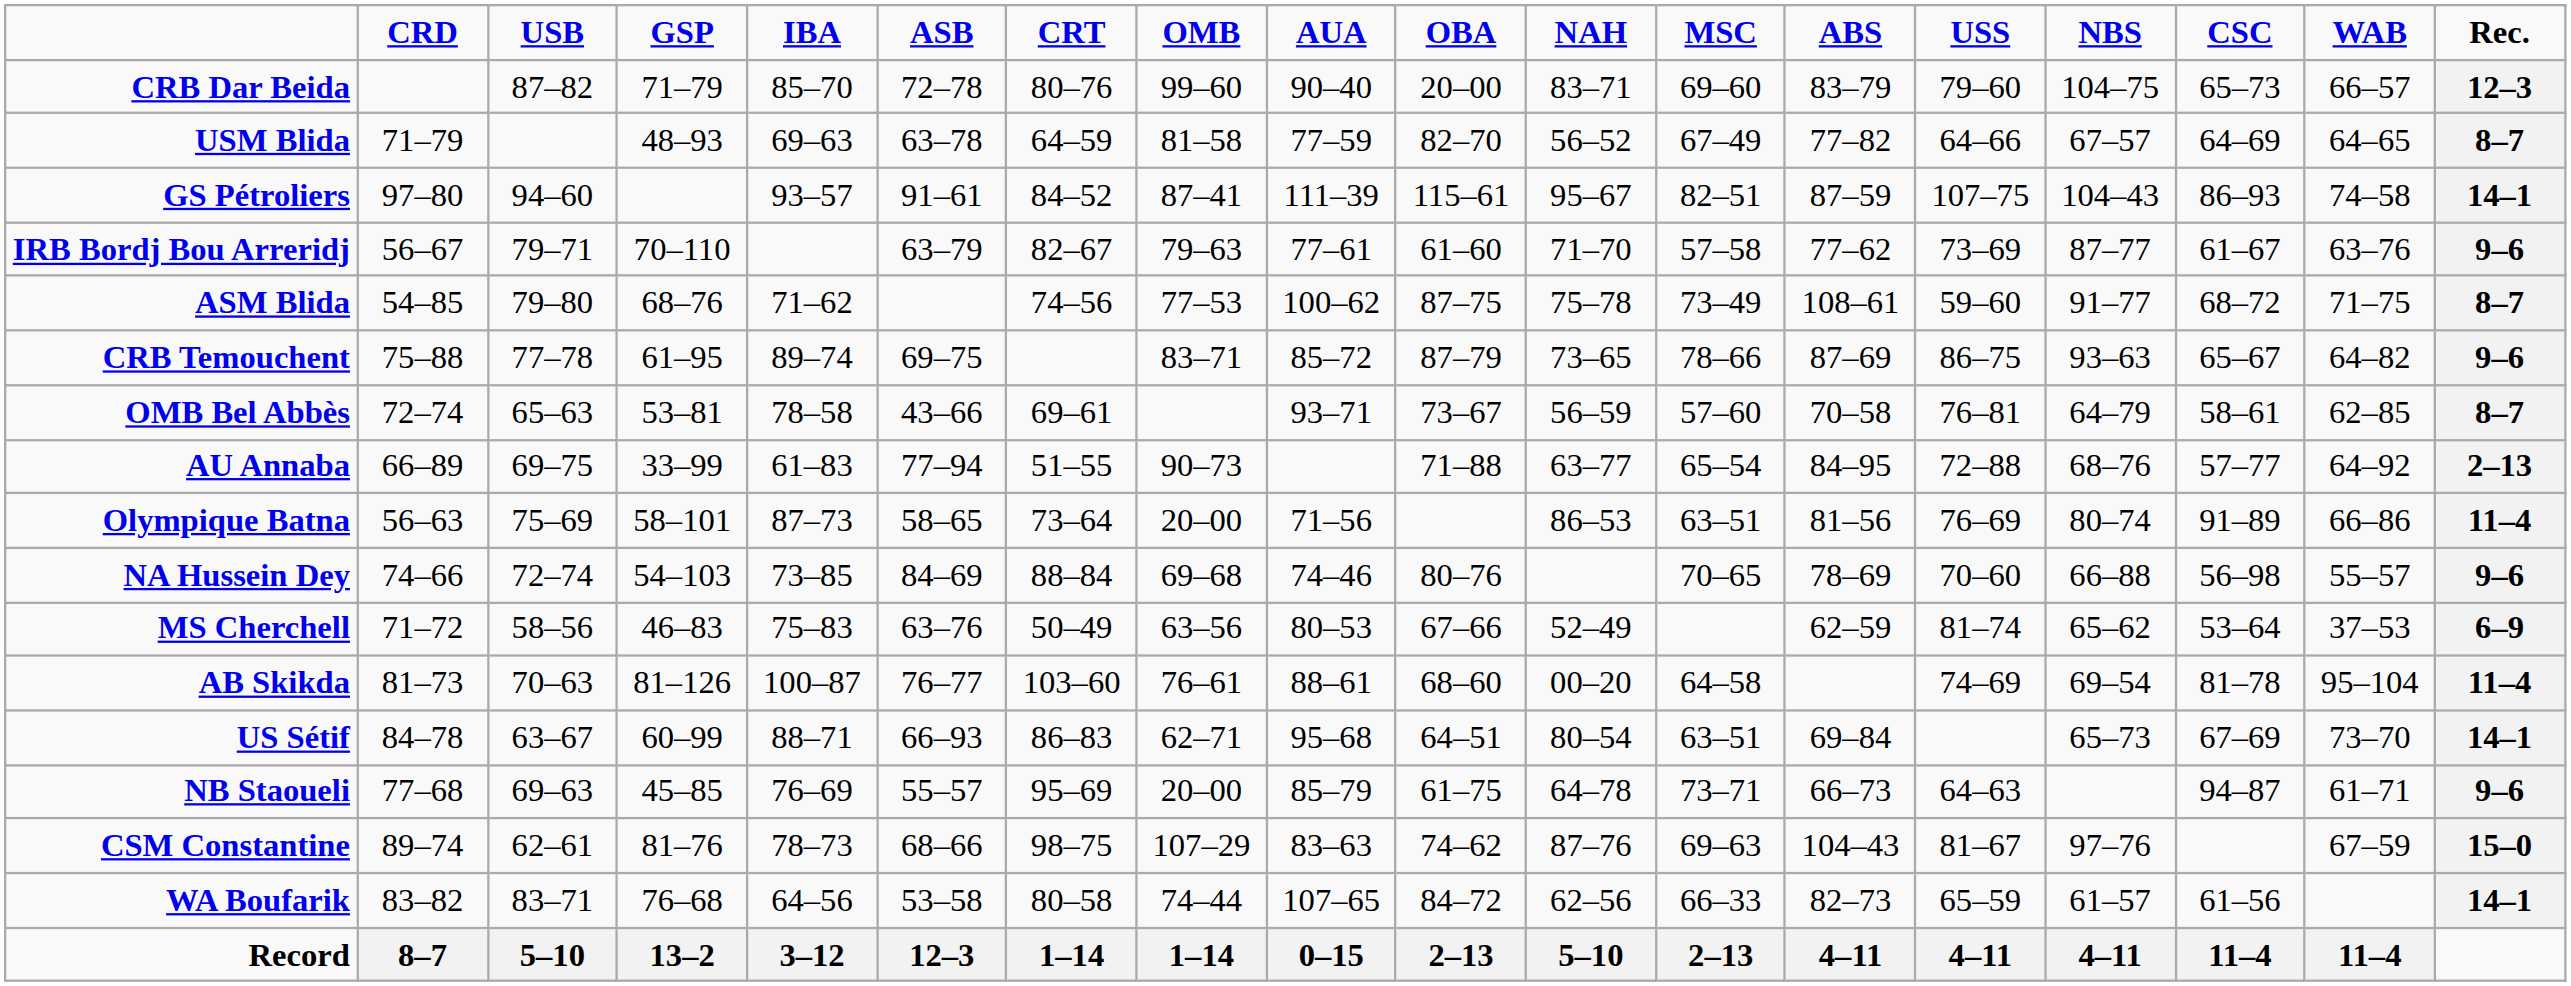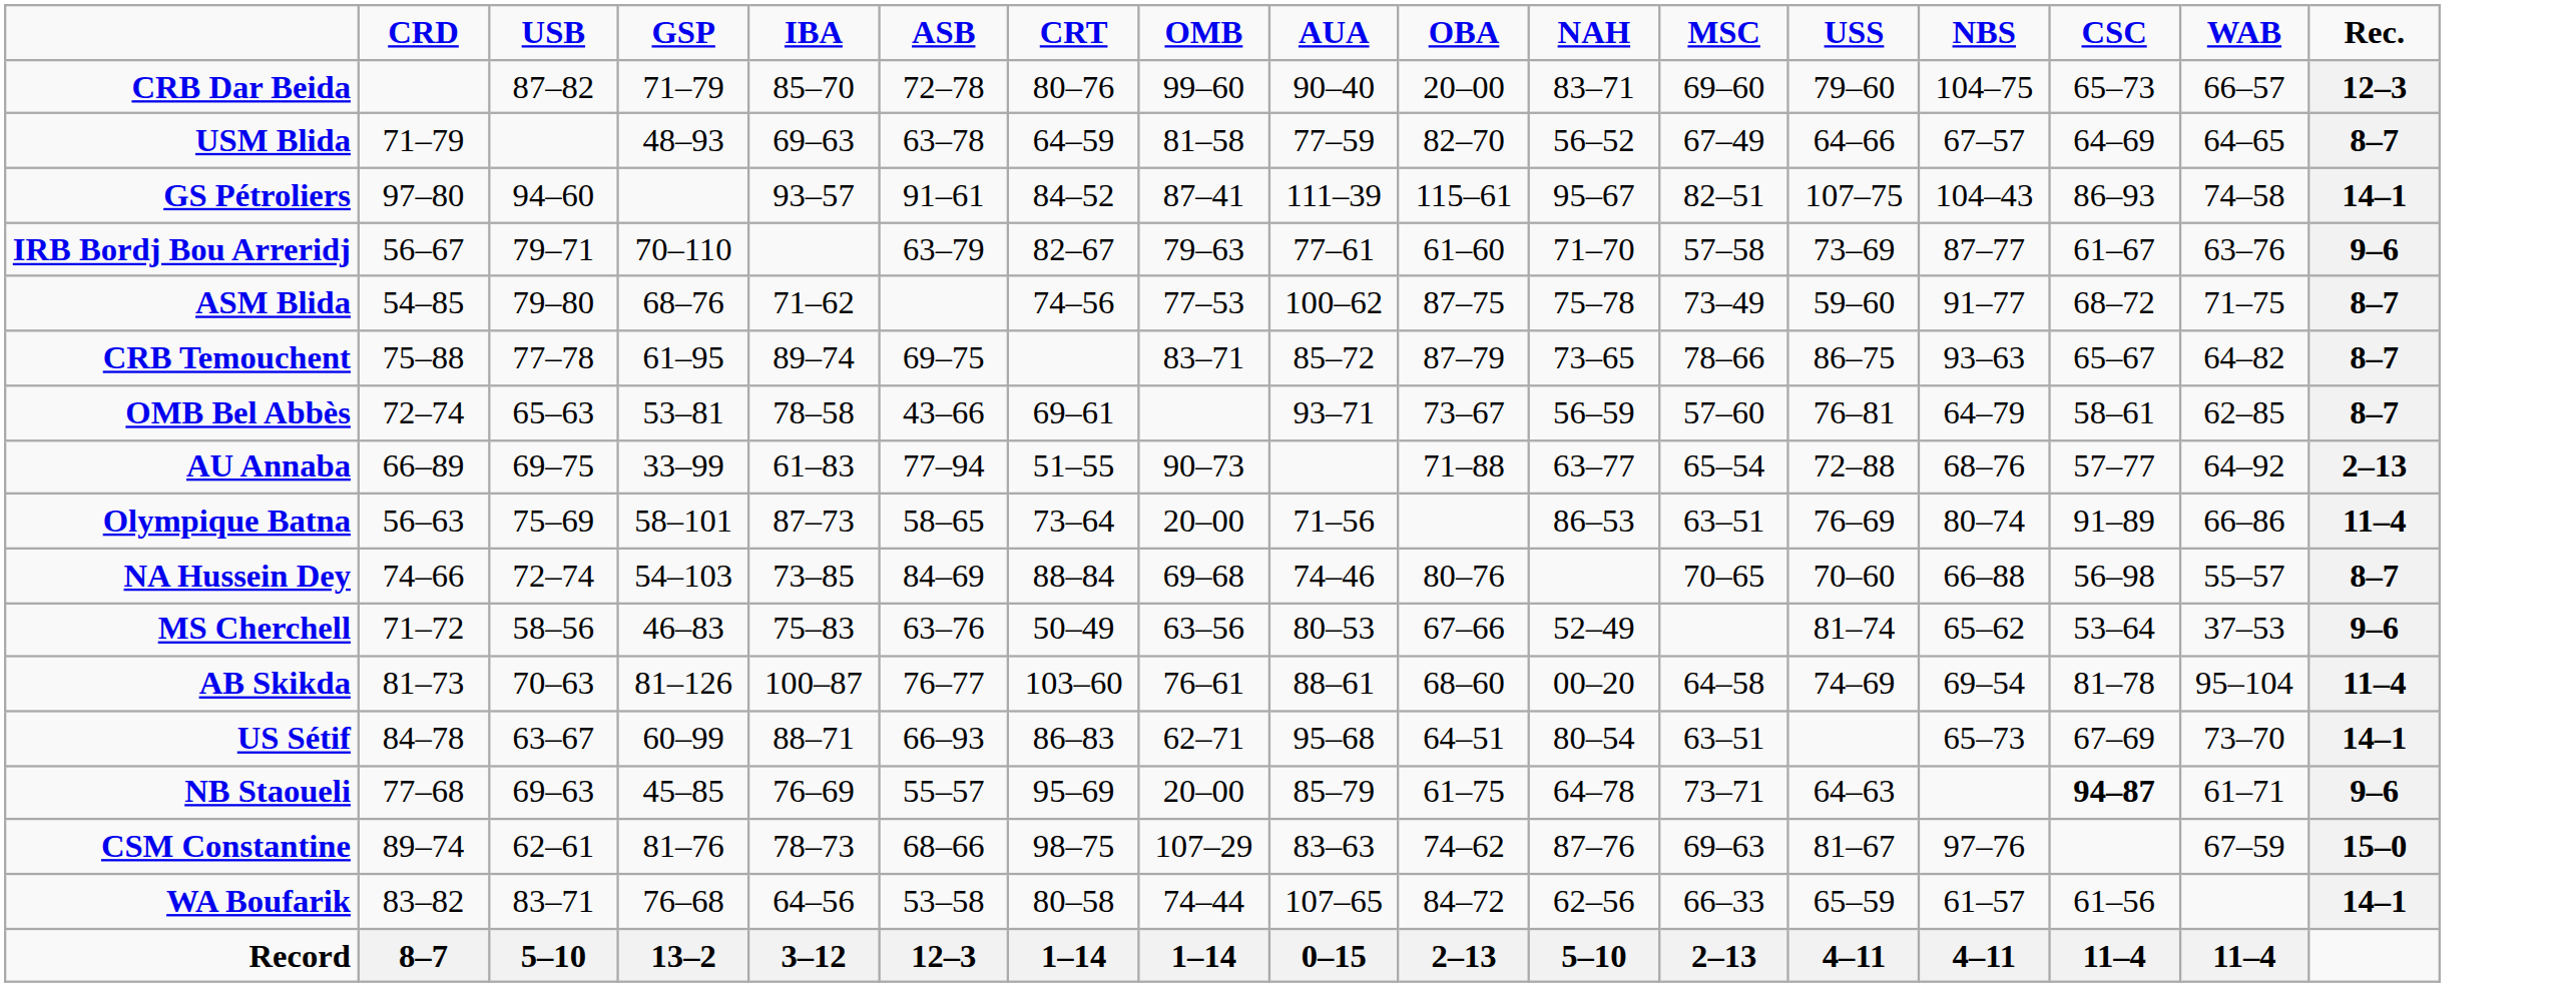 <table style="font-size: 89%; text-align: center" class="wikitable">
 <tr>
 <td></td>
 <td width=50><strong><a href='#'>CRD</a></strong></td>
 <td width=50><strong><a href='#'>USB</a></strong></td>
 <td width=50><strong><a href='#'>GSP</a></strong></td>
 <td width=50><strong><a href='#'>IBA</a></strong></td>
 <td width=50><strong><a href='#'>ASB</a></strong></td>
 <td width=50><strong><a href='#'>CRT</a></strong></td>
 <td width=50><strong><a href='#'>OMB</a></strong></td>
 <td width=50><strong><a href='#'>AUA</a></strong></td>
 <td width=50><strong><a href='#'>OBA</a></strong></td>
 <td width=50><strong><a href='#'>NAH</a></strong></td>
 <td width=50><strong><a href='#'>MSC</a></strong></td>
-<td width=50><strong><a href='#'>ABS</a></strong></td>
 <td width=50><strong><a href='#'>USS</a></strong></td>
 <td width=50><strong><a href='#'>NBS</a></strong></td>
 <td width=50><strong><a href='#'>CSC</a></strong></td>
 <td width=50><strong><a href='#'>WAB</a></strong></td>
 <td width=50><strong>Rec.</strong></td>
 </tr>
 <tr>
 <td align=right><strong><a href='#'>CRB Dar Beida</a></strong></td>
 <td></td>
 <td>87–82</td>
 <td>71–79</td>
 <td>85–70</td>
 <td>72–78</td>
 <td>80–76</td>
 <td>99–60</td>
 <td>90–40</td>
 <td>20–00</td>
 <td>83–71</td>
 <td>69–60</td>
-<td>83–79</td>
 <td>79–60</td>
 <td>104–75</td>
 <td>65–73</td>
 <td>66–57</td>
 <th>12–3</th>
 </tr>
 <tr>
 <td align=right><strong><a href='#'>USM Blida</a></strong></td>
 <td>71–79</td>
 <td></td>
 <td>48–93</td>
 <td>69–63</td>
 <td>63–78</td>
 <td>64–59</td>
 <td>81–58</td>
 <td>77–59</td>
 <td>82–70</td>
 <td>56–52</td>
 <td>67–49</td>
-<td>77–82</td>
 <td>64–66</td>
 <td>67–57</td>
 <td>64–69</td>
 <td>64–65</td>
 <th>8–7</th>
 </tr>
 <tr>
 <td align=right><strong><a href='#'>GS Pétroliers</a></strong></td>
 <td>97–80</td>
 <td>94–60</td>
 <td></td>
 <td>93–57</td>
 <td>91–61</td>
 <td>84–52</td>
 <td>87–41</td>
 <td>111–39</td>
 <td>115–61</td>
 <td>95–67</td>
 <td>82–51</td>
-<td>87–59</td>
 <td>107–75</td>
 <td>104–43</td>
 <td>86–93</td>
 <td>74–58</td>
 <th>14–1</th>
 </tr>
 <tr>
 <td align=right><strong><a href='#'>IRB Bordj Bou Arreridj</a></strong></td>
 <td>56–67</td>
 <td>79–71</td>
 <td>70–110</td>
 <td></td>
 <td>63–79</td>
 <td>82–67</td>
 <td>79–63</td>
 <td>77–61</td>
 <td>61–60</td>
 <td>71–70</td>
 <td>57–58</td>
-<td>77–62</td>
 <td>73–69</td>
 <td>87–77</td>
 <td>61–67</td>
 <td>63–76</td>
 <th>9–6</th>
 </tr>
 <tr>
 <td align=right><strong><a href='#'>ASM Blida</a></strong></td>
 <td>54–85</td>
 <td>79–80</td>
 <td>68–76</td>
 <td>71–62</td>
 <td></td>
 <td>74–56</td>
 <td>77–53</td>
 <td>100–62</td>
 <td>87–75</td>
 <td>75–78</td>
 <td>73–49</td>
-<td>108–61</td>
 <td>59–60</td>
 <td>91–77</td>
 <td>68–72</td>
 <td>71–75</td>
 <th>8–7</th>
 </tr>
 <tr>
 <td align=right><strong><a href='#'>CRB Temouchent</a></strong></td>
 <td>75–88</td>
 <td>77–78</td>
 <td>61–95</td>
 <td>89–74</td>
 <td>69–75</td>
 <td></td>
 <td>83–71</td>
 <td>85–72</td>
 <td>87–79</td>
 <td>73–65</td>
 <td>78–66</td>
-<td>87–69</td>
 <td>86–75</td>
 <td>93–63</td>
 <td>65–67</td>
 <td>64–82</td>
-<th>9–6</th>
+<th>8–7</th>
 </tr>
 <tr>
 <td align=right><strong><a href='#'>OMB Bel Abbès</a></strong></td>
 <td>72–74</td>
 <td>65–63</td>
 <td>53–81</td>
 <td>78–58</td>
 <td>43–66</td>
 <td>69–61</td>
 <td></td>
 <td>93–71</td>
 <td>73–67</td>
 <td>56–59</td>
 <td>57–60</td>
-<td>70–58</td>
 <td>76–81</td>
 <td>64–79</td>
 <td>58–61</td>
 <td>62–85</td>
 <th>8–7</th>
 </tr>
 <tr>
 <td align=right><strong><a href='#'>AU Annaba</a></strong></td>
 <td>66–89</td>
 <td>69–75</td>
 <td>33–99</td>
 <td>61–83</td>
 <td>77–94</td>
 <td>51–55</td>
 <td>90–73</td>
 <td></td>
 <td>71–88</td>
 <td>63–77</td>
 <td>65–54</td>
-<td>84–95</td>
 <td>72–88</td>
 <td>68–76</td>
 <td>57–77</td>
 <td>64–92</td>
 <th>2–13</th>
 </tr>
 <tr>
 <td align=right><strong><a href='#'>Olympique Batna</a></strong></td>
 <td>56–63</td>
 <td>75–69</td>
 <td>58–101</td>
 <td>87–73</td>
 <td>58–65</td>
 <td>73–64</td>
 <td>20–00</td>
 <td>71–56</td>
 <td></td>
 <td>86–53</td>
 <td>63–51</td>
-<td>81–56</td>
 <td>76–69</td>
 <td>80–74</td>
 <td>91–89</td>
 <td>66–86</td>
 <th>11–4</th>
 </tr>
 <tr>
 <td align=right><strong><a href='#'>NA Hussein Dey</a></strong></td>
 <td>74–66</td>
 <td>72–74</td>
 <td>54–103</td>
 <td>73–85</td>
 <td>84–69</td>
 <td>88–84</td>
 <td>69–68</td>
 <td>74–46</td>
 <td>80–76</td>
 <td></td>
 <td>70–65</td>
-<td>78–69</td>
 <td>70–60</td>
 <td>66–88</td>
 <td>56–98</td>
 <td>55–57</td>
-<th>9–6</th>
+<th>8–7</th>
 </tr>
 <tr>
 <td align=right><strong><a href='#'>MS Cherchell</a></strong></td>
 <td>71–72</td>
 <td>58–56</td>
 <td>46–83</td>
 <td>75–83</td>
 <td>63–76</td>
 <td>50–49</td>
 <td>63–56</td>
 <td>80–53</td>
 <td>67–66</td>
 <td>52–49</td>
 <td></td>
-<td>62–59</td>
 <td>81–74</td>
 <td>65–62</td>
 <td>53–64</td>
 <td>37–53</td>
-<th>6–9</th>
+<th>9–6</th>
 </tr>
 <tr>
 <td align=right><strong><a href='#'>AB Skikda</a></strong></td>
 <td>81–73</td>
 <td>70–63</td>
 <td>81–126</td>
 <td>100–87</td>
 <td>76–77</td>
 <td>103–60</td>
 <td>76–61</td>
 <td>88–61</td>
 <td>68–60</td>
 <td>00–20</td>
 <td>64–58</td>
-<td></td>
 <td>74–69</td>
 <td>69–54</td>
 <td>81–78</td>
 <td>95–104</td>
 <th>11–4</th>
 </tr>
 <tr>
 <td align=right><strong><a href='#'>US Sétif</a></strong></td>
 <td>84–78</td>
 <td>63–67</td>
 <td>60–99</td>
 <td>88–71</td>
 <td>66–93</td>
 <td>86–83</td>
 <td>62–71</td>
 <td>95–68</td>
 <td>64–51</td>
 <td>80–54</td>
 <td>63–51</td>
-<td>69–84</td>
 <td></td>
 <td>65–73</td>
 <td>67–69</td>
 <td>73–70</td>
 <th>14–1</th>
 </tr>
 <tr>
 <td align=right><strong><a href='#'>NB Staoueli</a></strong></td>
 <td>77–68</td>
 <td>69–63</td>
 <td>45–85</td>
 <td>76–69</td>
 <td>55–57</td>
 <td>95–69</td>
 <td>20–00</td>
 <td>85–79</td>
 <td>61–75</td>
 <td>64–78</td>
 <td>73–71</td>
-<td>66–73</td>
 <td>64–63</td>
 <td></td>
-<td>94–87</td>
+<td><strong>94–87</strong></td>
 <td>61–71</td>
 <th>9–6</th>
 </tr>
 <tr>
 <td align=right><strong><a href='#'>CSM Constantine</a></strong></td>
 <td>89–74</td>
 <td>62–61</td>
 <td>81–76</td>
 <td>78–73</td>
 <td>68–66</td>
 <td>98–75</td>
 <td>107–29</td>
 <td>83–63</td>
 <td>74–62</td>
 <td>87–76</td>
 <td>69–63</td>
-<td>104–43</td>
 <td>81–67</td>
 <td>97–76</td>
 <td></td>
 <td>67–59</td>
 <th>15–0</th>
 </tr>
 <tr>
 <td align=right><strong><a href='#'>WA Boufarik</a></strong></td>
 <td>83–82</td>
 <td>83–71</td>
 <td>76–68</td>
 <td>64–56</td>
 <td>53–58</td>
 <td>80–58</td>
 <td>74–44</td>
 <td>107–65</td>
 <td>84–72</td>
 <td>62–56</td>
 <td>66–33</td>
-<td>82–73</td>
 <td>65–59</td>
 <td>61–57</td>
 <td>61–56</td>
 <td></td>
 <th>14–1</th>
 </tr>
 <tr>
 <td align=right><strong>Record</strong></td>
 <th>8–7</th>
 <th>5–10</th>
 <th>13–2</th>
 <th>3–12</th>
 <th>12–3</th>
 <th>1–14</th>
 <th>1–14</th>
 <th>0–15</th>
 <th>2–13</th>
 <th>5–10</th>
 <th>2–13</th>
 <th>4–11</th>
 <th>4–11</th>
-<th>4–11</th>
 <th>11–4</th>
 <th>11–4</th>
 <td></td>
 </tr>
 </table>
